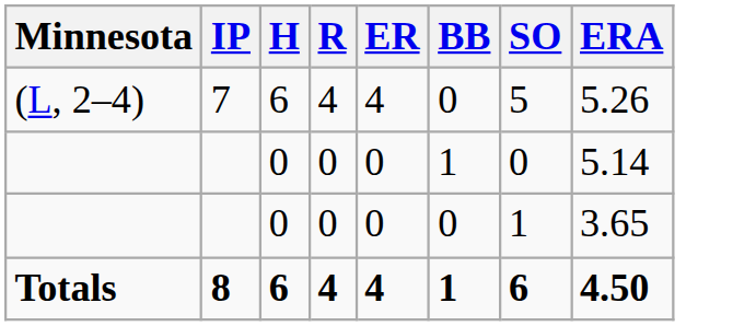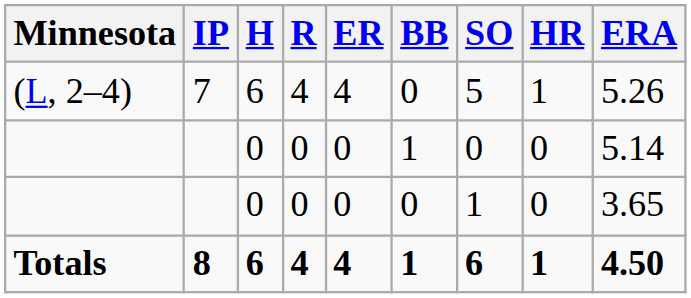 <table class="wikitable sortable">
 <tr>
 <th>Minnesota</th>
 <th><a href='#'>IP</a></th>
 <th><a href='#'>H</a></th>
 <th><a href='#'>R</a></th>
 <th><a href='#'>ER</a></th>
 <th><a href='#'>BB</a></th>
 <th><a href='#'>SO</a></th>
+<th><a href='#'>HR</a></th>
 <th><a href='#'>ERA</a></th>
 </tr>
 <tr>
 <td> (<a href='#'>L</a>, 2–4)</td>
 <td>7</td>
 <td>6</td>
 <td>4</td>
 <td>4</td>
 <td>0</td>
 <td>5</td>
+<td>1</td>
 <td>5.26</td>
 </tr>
 <tr>
 <td></td>
 <td></td>
 <td>0</td>
 <td>0</td>
 <td>0</td>
 <td>1</td>
+<td>0</td>
 <td>0</td>
 <td>5.14</td>
 </tr>
 <tr>
 <td></td>
 <td></td>
 <td>0</td>
 <td>0</td>
 <td>0</td>
 <td>0</td>
 <td>1</td>
+<td>0</td>
 <td>3.65</td>
 </tr>
 <tr class="sortbottom">
 <td><strong>Totals</strong></td>
 <td><strong>8</strong></td>
 <td><strong>6</strong></td>
 <td><strong>4</strong></td>
 <td><strong>4</strong></td>
 <td><strong>1</strong></td>
 <td><strong>6</strong></td>
+<td><strong>1</strong></td>
 <td><strong>4.50</strong></td>
 </tr>
 </table>
